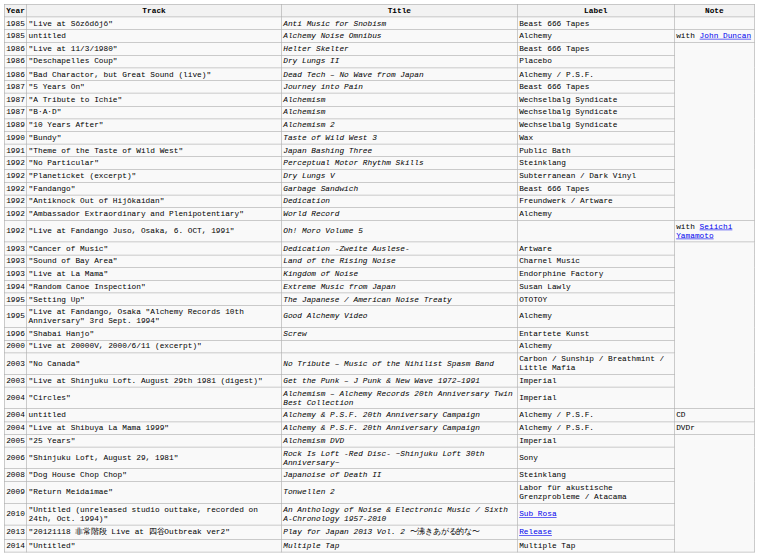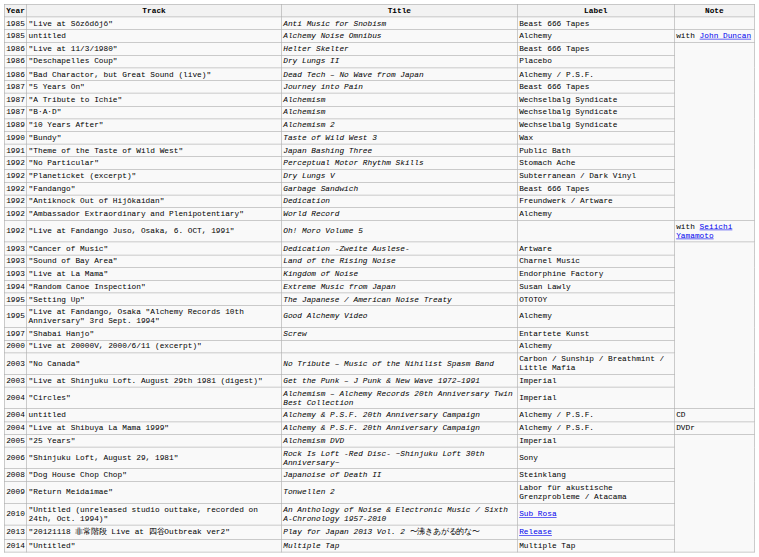 <table class="wikitable">
 <tr>
 <th>Year</th>
 <th>Track</th>
 <th>Title</th>
 <th>Label</th>
 <th>Note</th>
 </tr>
 <tr>
 <td>1985</td>
 <td>"Live at Sōzōdōjō"</td>
 <td><em>Anti Music for Snobism</em></td>
 <td>Beast 666 Tapes</td>
 </tr>
 <tr>
 <td>1985</td>
 <td>untitled</td>
 <td><em>Alchemy Noise Omnibus</em></td>
 <td>Alchemy</td>
 <td>with <a href='#'>John Duncan</a></td>
 </tr>
 <tr>
 <td>1986</td>
 <td>"Live at  11/3/1980"</td>
 <td><em>Helter Skelter</em></td>
 <td>Beast 666 Tapes</td>
 </tr>
 <tr>
 <td>1986</td>
 <td>"Deschapelles Coup"</td>
 <td><em>Dry Lungs II</em></td>
 <td>Placebo</td>
 </tr>
 <tr>
 <td>1986</td>
 <td>"Bad Charactor, but Great Sound (live)"</td>
 <td><em>Dead Tech – No Wave from Japan</em></td>
 <td>Alchemy / P.S.F.</td>
 </tr>
 <tr>
 <td>1987</td>
 <td>"5 Years On"</td>
 <td><em>Journey into Pain</em></td>
 <td>Beast 666 Tapes</td>
 </tr>
 <tr>
 <td>1987</td>
 <td>"A Tribute to Ichie"</td>
 <td><em>Alchemism</em></td>
 <td>Wechselbalg Syndicate</td>
 </tr>
 <tr>
 <td>1987</td>
 <td>"B·A·D"</td>
 <td><em>Alchemism</em></td>
 <td>Wechselbalg Syndicate</td>
 </tr>
 <tr>
 <td>1989</td>
 <td>"10 Years After"</td>
 <td><em>Alchemism 2</em></td>
 <td>Wechselbalg Syndicate</td>
 </tr>
 <tr>
 <td>1990</td>
 <td>"Bundy"</td>
 <td><em>Taste of Wild West 3</em></td>
 <td>Wax</td>
 </tr>
 <tr>
 <td>1991</td>
 <td>"Theme of the Taste of Wild West"</td>
 <td><em>Japan Bashing Three</em></td>
 <td>Public Bath</td>
 </tr>
 <tr>
 <td>1992</td>
 <td>"No Particular"</td>
 <td><em>Perceptual Motor Rhythm Skills</em></td>
-<td>Steinklang</td>
+<td>Stomach Ache</td>
 </tr>
 <tr>
 <td>1992</td>
 <td>"Planeticket (excerpt)"</td>
 <td><em>Dry Lungs V</em></td>
 <td>Subterranean / Dark Vinyl</td>
 </tr>
 <tr>
 <td>1992</td>
 <td>"Fandango"</td>
 <td><em>Garbage Sandwich</em></td>
 <td>Beast 666 Tapes</td>
 </tr>
 <tr>
 <td>1992</td>
 <td>"Antiknock Out of Hijōkaidan"</td>
 <td><em>Dedication</em></td>
 <td>Freundwerk / Artware</td>
 </tr>
 <tr>
 <td>1992</td>
 <td>"Ambassador Extraordinary and Plenipotentiary"</td>
 <td><em>World Record</em></td>
 <td>Alchemy</td>
 </tr>
 <tr>
 <td>1992</td>
 <td>"Live at Fandango Juso, Osaka, 6. OCT, 1991"</td>
 <td><em>Oh! Moro Volume 5</em></td>
 <td></td>
 <td>with <a href='#'>Seiichi Yamamoto</a></td>
 </tr>
 <tr>
 <td>1993</td>
 <td>"Cancer of Music"</td>
 <td><em>Dedication -Zweite Auslese-</em></td>
 <td>Artware</td>
 </tr>
 <tr>
 <td>1993</td>
 <td>"Sound of Bay Area"</td>
 <td><em>Land of the Rising Noise</em></td>
 <td>Charnel Music</td>
 </tr>
 <tr>
 <td>1993</td>
 <td>"Live at La Mama"</td>
 <td><em>Kingdom of Noise</em></td>
 <td>Endorphine Factory</td>
 </tr>
 <tr>
 <td>1994</td>
 <td>"Random Canoe Inspection"</td>
 <td><em>Extreme Music from Japan</em></td>
 <td>Susan Lawly</td>
 </tr>
 <tr>
 <td>1995</td>
 <td>"Setting Up"</td>
 <td><em>The Japanese / American Noise Treaty</em></td>
 <td>OTOTOY</td>
 </tr>
 <tr>
 <td>1995</td>
 <td>"Live at Fandango, Osaka "Alchemy Records 10th Anniversary" 3rd Sept. 1994"</td>
 <td><em>Good Alchemy Video</em></td>
 <td>Alchemy</td>
 </tr>
 <tr>
-<td>1996</td>
+<td>1997</td>
 <td>"Shabai Hanjo"</td>
 <td><em>Screw</em></td>
 <td>Entartete Kunst</td>
 </tr>
 <tr>
 <td>2000</td>
 <td>"Live at 20000V, 2000/6/11 (excerpt)"</td>
 <td></td>
 <td>Alchemy</td>
 </tr>
 <tr>
 <td>2003</td>
 <td>"No Canada"</td>
 <td><em>No Tribute – Music of the Nihilist Spasm Band</em></td>
 <td>Carbon / Sunship / Breathmint / Little Mafia</td>
 </tr>
 <tr>
 <td>2003</td>
 <td>"Live at Shinjuku Loft. August 29th 1981 (digest)"</td>
 <td><em>Get the Punk – J Punk & New Wave 1972–1991</em></td>
 <td>Imperial</td>
 </tr>
 <tr>
 <td>2004</td>
 <td>"Circles"</td>
 <td><em>Alchemism – Alchemy Records 20th Anniversary Twin Best Collection</em></td>
 <td>Imperial</td>
 </tr>
 <tr>
 <td>2004</td>
 <td>untitled</td>
 <td><em>Alchemy & P.S.F. 20th Anniversary Campaign</em></td>
 <td>Alchemy / P.S.F.</td>
 <td>CD</td>
 </tr>
 <tr>
 <td>2004</td>
 <td>"Live at Shibuya La Mama 1999"</td>
 <td><em>Alchemy & P.S.F. 20th Anniversary Campaign</em></td>
 <td>Alchemy / P.S.F.</td>
 <td>DVDr</td>
 </tr>
 <tr>
 <td>2005</td>
 <td>"25 Years"</td>
 <td><em>Alchemism DVD</em></td>
 <td>Imperial</td>
 </tr>
 <tr>
 <td>2006</td>
 <td>"Shinjuku Loft, August 29, 1981"</td>
 <td><em>Rock Is Loft -Red Disc- ~Shinjuku Loft 30th Anniversary~</em></td>
 <td>Sony</td>
 </tr>
 <tr>
 <td>2008</td>
 <td>"Dog House Chop Chop"</td>
 <td><em>Japanoise of Death II</em></td>
 <td>Steinklang</td>
 </tr>
 <tr>
 <td>2009</td>
 <td>"Return Meidaimae"</td>
 <td><em>Tonwellen 2</em></td>
 <td>Labor für akustische Grenzprobleme / Atacama</td>
 </tr>
 <tr>
 <td>2010</td>
 <td>"Untitled (unreleased studio outtake, recorded on 24th, Oct. 1994)"</td>
 <td><em>An Anthology of Noise & Electronic Music / Sixth A-Chronology 1957-2010</em></td>
 <td><a href='#'>Sub Rosa</a></td>
 </tr>
 <tr>
 <td>2013</td>
 <td>"20121118 非常階段 Live at 四谷Outbreak ver2"</td>
 <td><em>Play for Japan 2013 Vol. 2</em> 〜沸きあがる的な〜</td>
 <td><a href='#'>Release</a></td>
 </tr>
 <tr>
 <td>2014</td>
 <td>"Untitled"</td>
 <td><em>Multiple Tap</em></td>
 <td>Multiple Tap</td>
 </tr>
 </table>
